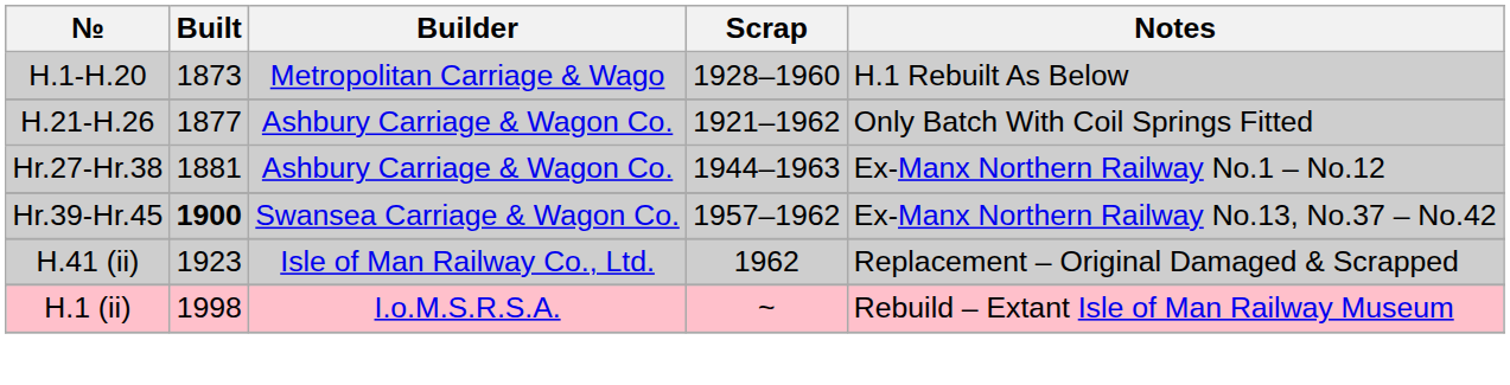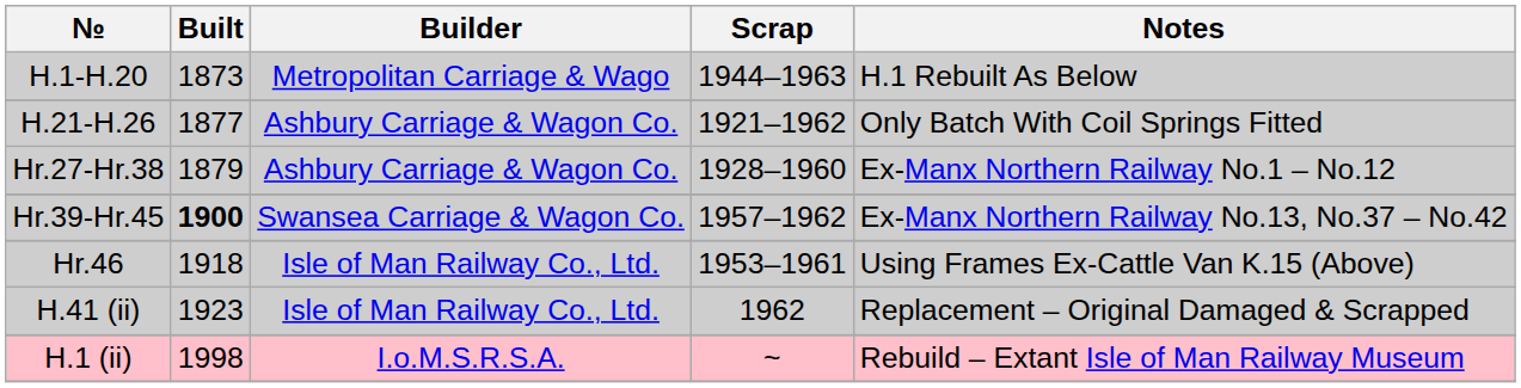 <table class="wikitable">
 <tr>
 <th>№</th>
 <th>Built</th>
 <th>Builder</th>
 <th>Scrap</th>
 <th>Notes</th>
 </tr>
 <tr bgcolor=#cecece>
 <td align="center">H.1-H.20</td>
 <td align="center">1873</td>
 <td align="center"><a href='#'>Metropolitan Carriage & Wago</a></td>
-<td align="center">1928–1960</td>
+<td align="center">1944–1963</td>
 <td>H.1 Rebuilt As Below</td>
 </tr>
 <tr bgcolor=#cecece>
 </tr>
 <tr>
 </tr>
 <tr bgcolor=#cecece>
 <td align="center">H.21-H.26</td>
 <td align="center">1877</td>
 <td align="center"><a href='#'>Ashbury Carriage & Wagon Co.</a></td>
 <td align="center">1921–1962</td>
 <td>Only Batch With Coil Springs Fitted</td>
 </tr>
 <tr bgcolor=#cecece>
 <td align="center">Hr.27-Hr.38</td>
-<td align="center">1881</td>
+<td align="center">1879</td>
 <td align="center"><a href='#'>Ashbury Carriage & Wagon Co.</a></td>
-<td align="center">1944–1963</td>
+<td align="center">1928–1960</td>
 <td>Ex-<a href='#'>Manx Northern Railway</a> No.1 – No.12</td>
 </tr>
 <tr bgcolor=#cecece>
 </tr>
 <tr>
 </tr>
 <tr bgcolor=#cecece>
 <td align="center">Hr.39-Hr.45</td>
 <td align="center"><strong>1900</strong></td>
 <td align="center"><a href='#'>Swansea Carriage & Wagon Co.</a></td>
 <td align="center">1957–1962</td>
 <td>Ex-<a href='#'>Manx Northern Railway</a> No.13, No.37 – No.42</td>
 </tr>
 <tr bgcolor=#cecece>
 </tr>
 <tr>
+</tr>
+<tr bgcolor=#cecece>
+<td align="center">Hr.46</td>
+<td align="center">1918</td>
+<td align="center"><a href='#'>Isle of Man Railway Co., Ltd.</a></td>
+<td align="center">1953–1961</td>
+<td>Using Frames Ex-Cattle Van K.15 (Above)</td>
 </tr>
 <tr bgcolor=#cecece>
 <td align="center">H.41 (ii)</td>
 <td align="center">1923</td>
 <td align="center"><a href='#'>Isle of Man Railway Co., Ltd.</a></td>
 <td align="center">1962</td>
 <td>Replacement – Original Damaged & Scrapped</td>
 </tr>
 <tr>
 </tr>
 <tr bgcolor=#ffc0cb>
 <td align="center">H.1 (ii)</td>
 <td align="center">1998</td>
 <td align="center"><a href='#'>I.o.M.S.R.S.A.</a></td>
 <td align="center">~</td>
 <td>Rebuild – Extant <a href='#'>Isle of Man Railway Museum</a></td>
 </tr>
 <tr>
 </tr>
 </table>
